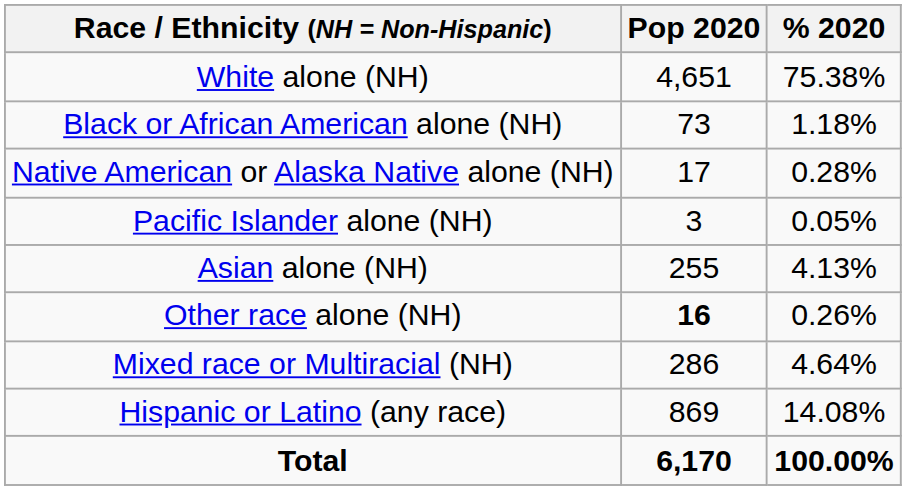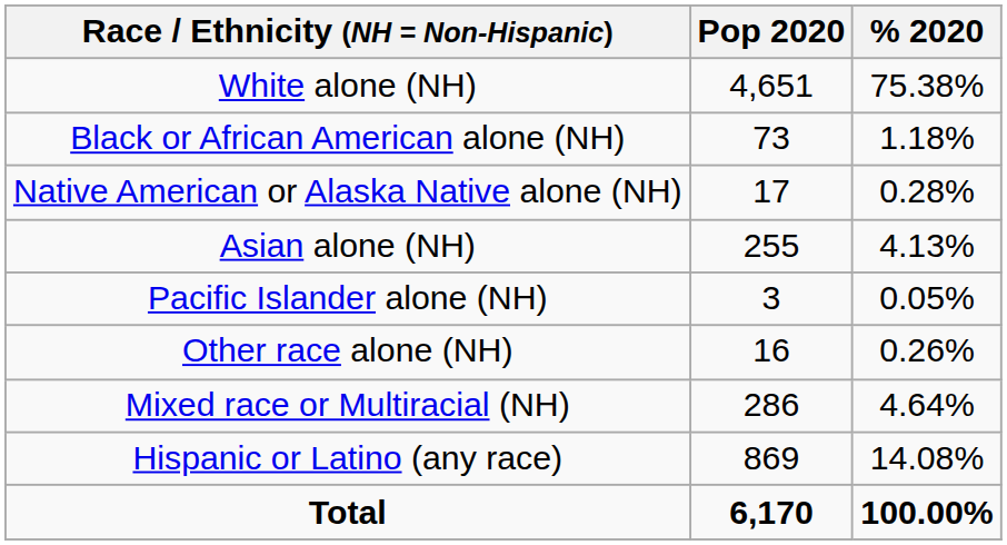 <table class="wikitable" style="text-align:center;">
 <tr>
 <th>Race / Ethnicity <small>(<em>NH = Non-Hispanic</em>)</small></th>
 <th>Pop 2020</th>
 <th>% 2020</th>
 </tr>
 <tr>
 <td><a href='#'>White</a> alone (NH)</td>
 <td>4,651</td>
 <td>75.38%</td>
 </tr>
 <tr>
 <td><a href='#'>Black or African American</a> alone (NH)</td>
 <td>73</td>
 <td>1.18%</td>
 </tr>
 <tr>
 <td><a href='#'>Native American</a> or <a href='#'>Alaska Native</a> alone (NH)</td>
 <td>17</td>
 <td>0.28%</td>
 </tr>
 <tr>
+<td><a href='#'>Asian</a> alone (NH)</td>
+<td>255</td>
+<td>4.13%</td>
+</tr>
+<tr>
 <td><a href='#'>Pacific Islander</a> alone (NH)</td>
 <td>3</td>
 <td>0.05%</td>
 </tr>
 <tr>
-<td><a href='#'>Asian</a> alone (NH)</td>
-<td>255</td>
-<td>4.13%</td>
-</tr>
-<tr>
 <td><a href='#'>Other race</a> alone (NH)</td>
-<td><strong>16</strong></td>
+<td>16</td>
 <td>0.26%</td>
 </tr>
 <tr>
 <td><a href='#'>Mixed race or Multiracial</a> (NH)</td>
 <td>286</td>
 <td>4.64%</td>
 </tr>
 <tr>
 <td><a href='#'>Hispanic or Latino</a> (any race)</td>
 <td>869</td>
 <td>14.08%</td>
 </tr>
 <tr>
 <td><strong>Total</strong></td>
 <td><strong>6,170</strong></td>
 <td><strong>100.00%</strong></td>
 </tr>
 </table>
